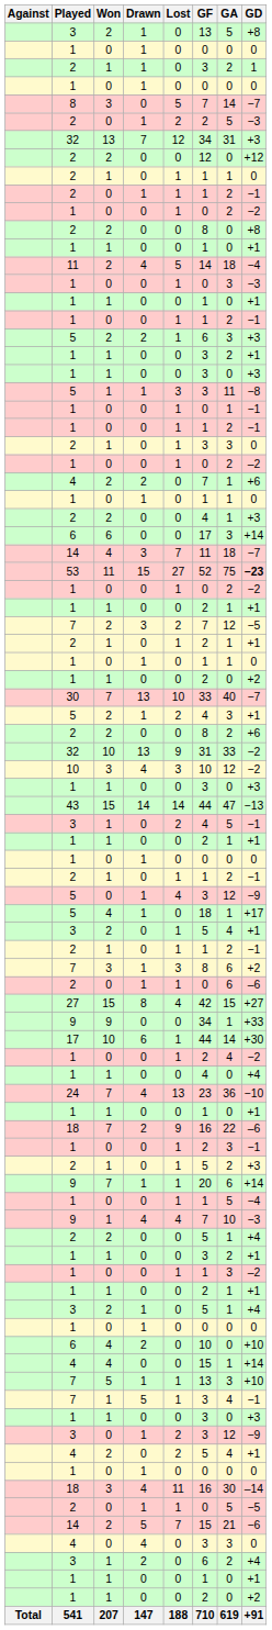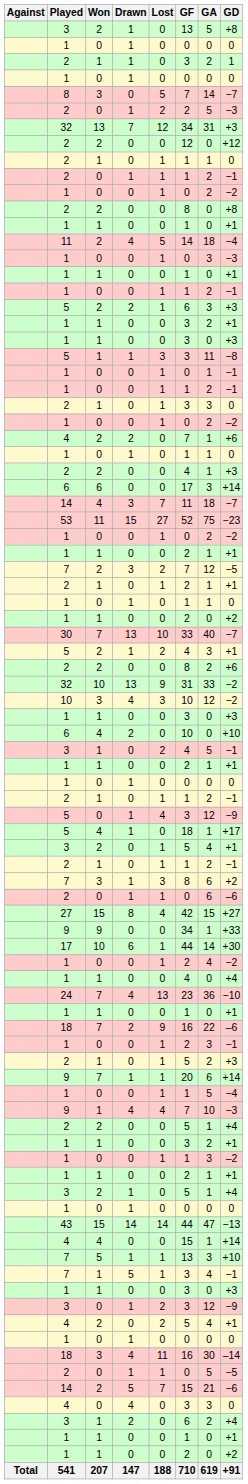 <table class="wikitable sortable" style="font-size:90%; text-align:center;">
 <tr>
 <th>Against</th>
 <th>Played</th>
 <th>Won</th>
 <th>Drawn</th>
 <th>Lost</th>
 <th>GF</th>
 <th>GA</th>
 <th>GD</th>
 </tr>
 <tr bgcolor=CCFFCC>
 <td style="text-align:left;"></td>
 <td>3</td>
 <td>2</td>
 <td>1</td>
 <td>0</td>
 <td>13</td>
 <td>5</td>
 <td>+8</td>
 </tr>
 <tr bgcolor=FFFACD>
 <td style="text-align:left;"></td>
 <td>1</td>
 <td>0</td>
 <td>1</td>
 <td>0</td>
 <td>0</td>
 <td>0</td>
 <td>0</td>
 </tr>
 <tr bgcolor=CCFFCC>
 <td style="text-align:left;"></td>
 <td>2</td>
 <td>1</td>
 <td>1</td>
 <td>0</td>
 <td>3</td>
 <td>2</td>
 <td>1</td>
 </tr>
 <tr bgcolor=FFFACD>
 <td style="text-align:left;"></td>
 <td>1</td>
 <td>0</td>
 <td>1</td>
 <td>0</td>
 <td>0</td>
 <td>0</td>
 <td>0</td>
 </tr>
 <tr bgcolor=FFCCCC>
 <td style="text-align:left;"></td>
 <td>8</td>
 <td>3</td>
 <td>0</td>
 <td>5</td>
 <td>7</td>
 <td>14</td>
 <td>−7</td>
 </tr>
 <tr bgcolor=FFCCCC>
 <td style="text-align:left;"></td>
 <td>2</td>
 <td>0</td>
 <td>1</td>
 <td>2</td>
 <td>2</td>
 <td>5</td>
 <td>−3</td>
 </tr>
 <tr bgcolor=CCFFCC>
 <td style="text-align:left;"></td>
 <td>32</td>
 <td>13</td>
 <td>7</td>
 <td>12</td>
 <td>34</td>
 <td>31</td>
 <td>+3</td>
 </tr>
 <tr bgcolor=CCFFCC>
 <td style="text-align:left;"></td>
 <td>2</td>
 <td>2</td>
 <td>0</td>
 <td>0</td>
 <td>12</td>
 <td>0</td>
 <td>+12</td>
 </tr>
 <tr bgcolor=FFFACD>
 <td style="text-align:left;"></td>
 <td>2</td>
 <td>1</td>
 <td>0</td>
 <td>1</td>
 <td>1</td>
 <td>1</td>
 <td>0</td>
 </tr>
 <tr bgcolor=FFCCCC>
 <td style="text-align:left;"></td>
 <td>2</td>
 <td>0</td>
 <td>1</td>
 <td>1</td>
 <td>1</td>
 <td>2</td>
 <td>−1</td>
 </tr>
 <tr bgcolor=FFCCCC>
 <td style="text-align:left;"></td>
 <td>1</td>
 <td>0</td>
 <td>0</td>
 <td>1</td>
 <td>0</td>
 <td>2</td>
 <td>−2</td>
 </tr>
 <tr bgcolor=CCFFCC>
 <td style="text-align:left;"></td>
 <td>2</td>
 <td>2</td>
 <td>0</td>
 <td>0</td>
 <td>8</td>
 <td>0</td>
 <td>+8</td>
 </tr>
 <tr bgcolor=CCFFCC>
 <td style="text-align:left;"></td>
 <td>1</td>
 <td>1</td>
 <td>0</td>
 <td>0</td>
 <td>1</td>
 <td>0</td>
 <td>+1</td>
 </tr>
 <tr bgcolor=FFCCCC>
 <td style="text-align:left;"></td>
 <td>11</td>
 <td>2</td>
 <td>4</td>
 <td>5</td>
 <td>14</td>
 <td>18</td>
 <td>−4</td>
 </tr>
 <tr bgcolor=FFCCCC>
 <td style="text-align:left;"></td>
 <td>1</td>
 <td>0</td>
 <td>0</td>
 <td>1</td>
 <td>0</td>
 <td>3</td>
 <td>−3</td>
 </tr>
 <tr bgcolor=CCFFCC>
 <td style="text-align:left;"></td>
 <td>1</td>
 <td>1</td>
 <td>0</td>
 <td>0</td>
 <td>1</td>
 <td>0</td>
 <td>+1</td>
 </tr>
 <tr bgcolor=FFCCCC>
 <td style="text-align:left;"></td>
 <td>1</td>
 <td>0</td>
 <td>0</td>
 <td>1</td>
 <td>1</td>
 <td>2</td>
 <td>−1</td>
 </tr>
 <tr bgcolor=CCFFCC>
 <td style="text-align:left;"></td>
 <td>5</td>
 <td>2</td>
 <td>2</td>
 <td>1</td>
 <td>6</td>
 <td>3</td>
 <td>+3</td>
 </tr>
 <tr bgcolor=CCFFCC>
 <td style="text-align:left;"></td>
 <td>1</td>
 <td>1</td>
 <td>0</td>
 <td>0</td>
 <td>3</td>
 <td>2</td>
 <td>+1</td>
 </tr>
 <tr bgcolor=CCFFCC>
 <td style="text-align:left;"></td>
 <td>1</td>
 <td>1</td>
 <td>0</td>
 <td>0</td>
 <td>3</td>
 <td>0</td>
 <td>+3</td>
 </tr>
 <tr bgcolor=FFCCCC>
 <td style="text-align:left;"></td>
 <td>5</td>
 <td>1</td>
 <td>1</td>
 <td>3</td>
 <td>3</td>
 <td>11</td>
 <td>−8</td>
 </tr>
 <tr bgcolor=FFCCCC>
 <td style="text-align:left;"></td>
 <td>1</td>
 <td>0</td>
 <td>0</td>
 <td>1</td>
 <td>0</td>
 <td>1</td>
 <td>−1</td>
 </tr>
 <tr bgcolor=FFCCCC>
 <td style="text-align:left;"></td>
 <td>1</td>
 <td>0</td>
 <td>0</td>
 <td>1</td>
 <td>1</td>
 <td>2</td>
 <td>−1</td>
 </tr>
 <tr bgcolor=FFFACD>
 <td style="text-align:left;"></td>
 <td>2</td>
 <td>1</td>
 <td>0</td>
 <td>1</td>
 <td>3</td>
 <td>3</td>
 <td>0</td>
 </tr>
 <tr bgcolor=FFCCCC>
 <td style="text-align:left;"></td>
 <td>1</td>
 <td>0</td>
 <td>0</td>
 <td>1</td>
 <td>0</td>
 <td>2</td>
 <td>–2</td>
 </tr>
 <tr bgcolor=CCFFCC>
 <td style="text-align:left;"></td>
 <td>4</td>
 <td>2</td>
 <td>2</td>
 <td>0</td>
 <td>7</td>
 <td>1</td>
 <td>+6</td>
 </tr>
 <tr bgcolor=FFFACD>
 <td style="text-align:left;"></td>
 <td>1</td>
 <td>0</td>
 <td>1</td>
 <td>0</td>
 <td>1</td>
 <td>1</td>
 <td>0</td>
 </tr>
 <tr bgcolor=CCFFCC>
 <td style="text-align:left;"></td>
 <td>2</td>
 <td>2</td>
 <td>0</td>
 <td>0</td>
 <td>4</td>
 <td>1</td>
 <td>+3</td>
 </tr>
 <tr bgcolor=CCFFCC>
 <td style="text-align:left;"></td>
 <td>6</td>
 <td>6</td>
 <td>0</td>
 <td>0</td>
 <td>17</td>
 <td>3</td>
 <td>+14</td>
 </tr>
 <tr bgcolor=FFCCCC>
 <td style="text-align:left;"></td>
 <td>14</td>
 <td>4</td>
 <td>3</td>
 <td>7</td>
 <td>11</td>
 <td>18</td>
 <td>−7</td>
 </tr>
 <tr bgcolor=FFCCCC>
 <td style="text-align:left;"></td>
 <td>53</td>
 <td>11</td>
 <td>15</td>
 <td>27</td>
 <td>52</td>
 <td>75</td>
-<td><strong>−23</strong></td>
+<td>−23</td>
 </tr>
 <tr bgcolor=FFCCCC>
 <td style="text-align:left;"></td>
 <td>1</td>
 <td>0</td>
 <td>0</td>
 <td>1</td>
 <td>0</td>
 <td>2</td>
 <td>−2</td>
 </tr>
 <tr bgcolor=CCFFCC>
 <td style="text-align:left;"></td>
 <td>1</td>
 <td>1</td>
 <td>0</td>
 <td>0</td>
 <td>2</td>
 <td>1</td>
 <td>+1</td>
 </tr>
 <tr bgcolor=FFFACD>
 <td style="text-align:left;"></td>
 <td>7</td>
 <td>2</td>
 <td>3</td>
 <td>2</td>
 <td>7</td>
 <td>12</td>
 <td>−5</td>
 </tr>
 <tr bgcolor=FFFACD>
 <td style="text-align:left;"></td>
 <td>2</td>
 <td>1</td>
 <td>0</td>
 <td>1</td>
 <td>2</td>
 <td>1</td>
 <td>+1</td>
 </tr>
 <tr bgcolor=FFFACD>
 <td style="text-align:left;"></td>
 <td>1</td>
 <td>0</td>
 <td>1</td>
 <td>0</td>
 <td>1</td>
 <td>1</td>
 <td>0</td>
 </tr>
 <tr bgcolor=CCFFCC>
 <td style="text-align:left;"></td>
 <td>1</td>
 <td>1</td>
 <td>0</td>
 <td>0</td>
 <td>2</td>
 <td>0</td>
 <td>+2</td>
 </tr>
 <tr bgcolor=FFCCCC>
 <td style="text-align:left;"></td>
 <td>30</td>
 <td>7</td>
 <td>13</td>
 <td>10</td>
 <td>33</td>
 <td>40</td>
 <td>−7</td>
 </tr>
 <tr bgcolor=FFFACD>
 <td style="text-align:left;"></td>
 <td>5</td>
 <td>2</td>
 <td>1</td>
 <td>2</td>
 <td>4</td>
 <td>3</td>
 <td>+1</td>
 </tr>
 <tr bgcolor=CCFFCC>
 <td style="text-align:left;"></td>
 <td>2</td>
 <td>2</td>
 <td>0</td>
 <td>0</td>
 <td>8</td>
 <td>2</td>
 <td>+6</td>
 </tr>
 <tr bgcolor=CCFFCC>
 <td style="text-align:left;"></td>
 <td>32</td>
 <td>10</td>
 <td>13</td>
 <td>9</td>
 <td>31</td>
 <td>33</td>
 <td>−2</td>
 </tr>
 <tr bgcolor=FFFACD>
 <td style="text-align:left;"></td>
 <td>10</td>
 <td>3</td>
 <td>4</td>
 <td>3</td>
 <td>10</td>
 <td>12</td>
 <td>−2</td>
 </tr>
 <tr bgcolor=CCFFCC>
 <td style="text-align:left;"></td>
 <td>1</td>
 <td>1</td>
 <td>0</td>
 <td>0</td>
 <td>3</td>
 <td>0</td>
 <td>+3</td>
 </tr>
 <tr bgcolor=CCFFCC>
 <td style="text-align:left;"></td>
-<td>43</td>
-<td>15</td>
-<td>14</td>
-<td>14</td>
-<td>44</td>
-<td>47</td>
-<td>−13</td>
+<td>6</td>
+<td>4</td>
+<td>2</td>
+<td>0</td>
+<td>10</td>
+<td>0</td>
+<td>+10</td>
 </tr>
 <tr bgcolor=FFCCCC>
 <td style="text-align:left;"></td>
 <td>3</td>
 <td>1</td>
 <td>0</td>
 <td>2</td>
 <td>4</td>
 <td>5</td>
 <td>−1</td>
 </tr>
 <tr bgcolor=CCFFCC>
 <td style="text-align:left;"></td>
 <td>1</td>
 <td>1</td>
 <td>0</td>
 <td>0</td>
 <td>2</td>
 <td>1</td>
 <td>+1</td>
 </tr>
 <tr bgcolor=FFFACD>
 <td style="text-align:left;"></td>
 <td>1</td>
 <td>0</td>
 <td>1</td>
 <td>0</td>
 <td>0</td>
 <td>0</td>
 <td>0</td>
 </tr>
 <tr bgcolor=FFFACD>
 <td style="text-align:left;"></td>
 <td>2</td>
 <td>1</td>
 <td>0</td>
 <td>1</td>
 <td>1</td>
 <td>2</td>
 <td>−1</td>
 </tr>
 <tr bgcolor=FFCCCC>
 <td style="text-align:left;"></td>
 <td>5</td>
 <td>0</td>
 <td>1</td>
 <td>4</td>
 <td>3</td>
 <td>12</td>
 <td>−9</td>
 </tr>
 <tr bgcolor=CCFFCC>
 <td style="text-align:left;"></td>
 <td>5</td>
 <td>4</td>
 <td>1</td>
 <td>0</td>
 <td>18</td>
 <td>1</td>
 <td>+17</td>
 </tr>
 <tr bgcolor=CCFFCC>
 <td style="text-align:left;"></td>
 <td>3</td>
 <td>2</td>
 <td>0</td>
 <td>1</td>
 <td>5</td>
 <td>4</td>
 <td>+1</td>
 </tr>
 <tr bgcolor=FFFACD>
 <td style="text-align:left;"></td>
 <td>2</td>
 <td>1</td>
 <td>0</td>
 <td>1</td>
 <td>1</td>
 <td>2</td>
 <td>−1</td>
 </tr>
 <tr bgcolor=FFFACD>
 <td style="text-align:left;"></td>
 <td>7</td>
 <td>3</td>
 <td>1</td>
 <td>3</td>
 <td>8</td>
 <td>6</td>
 <td>+2</td>
 </tr>
 <tr bgcolor=FFCCCC>
 <td style="text-align:left;"></td>
 <td>2</td>
 <td>0</td>
 <td>1</td>
 <td>1</td>
 <td>0</td>
 <td>6</td>
 <td>–6</td>
 </tr>
 <tr bgcolor=CCFFCC>
 <td style="text-align:left;"></td>
 <td>27</td>
 <td>15</td>
 <td>8</td>
 <td>4</td>
 <td>42</td>
 <td>15</td>
 <td>+27</td>
 </tr>
 <tr bgcolor=CCFFCC>
 <td style="text-align:left;"></td>
 <td>9</td>
 <td>9</td>
 <td>0</td>
 <td>0</td>
 <td>34</td>
 <td>1</td>
 <td>+33</td>
 </tr>
 <tr bgcolor=CCFFCC>
 <td style="text-align:left;"></td>
 <td>17</td>
 <td>10</td>
 <td>6</td>
 <td>1</td>
 <td>44</td>
 <td>14</td>
 <td>+30</td>
 </tr>
 <tr bgcolor=FFCCCC>
 <td style="text-align:left;"></td>
 <td>1</td>
 <td>0</td>
 <td>0</td>
 <td>1</td>
 <td>2</td>
 <td>4</td>
 <td>−2</td>
 </tr>
 <tr bgcolor=CCFFCC>
 <td style="text-align:left;"></td>
 <td>1</td>
 <td>1</td>
 <td>0</td>
 <td>0</td>
 <td>4</td>
 <td>0</td>
 <td>+4</td>
 </tr>
 <tr bgcolor=FFCCCC>
 <td style="text-align:left;"></td>
 <td>24</td>
 <td>7</td>
 <td>4</td>
 <td>13</td>
 <td>23</td>
 <td>36</td>
 <td>−10</td>
 </tr>
 <tr bgcolor=CCFFCC>
 <td style="text-align:left;"></td>
 <td>1</td>
 <td>1</td>
 <td>0</td>
 <td>0</td>
 <td>1</td>
 <td>0</td>
 <td>+1</td>
 </tr>
 <tr bgcolor=FFCCCC>
 <td style="text-align:left;"></td>
 <td>18</td>
 <td>7</td>
 <td>2</td>
 <td>9</td>
 <td>16</td>
 <td>22</td>
 <td>–6</td>
 </tr>
 <tr bgcolor=FFCCCC>
 <td style="text-align:left;"></td>
 <td>1</td>
 <td>0</td>
 <td>0</td>
 <td>1</td>
 <td>2</td>
 <td>3</td>
 <td>−1</td>
 </tr>
 <tr bgcolor=FFFACD>
 <td style="text-align:left;"></td>
 <td>2</td>
 <td>1</td>
 <td>0</td>
 <td>1</td>
 <td>5</td>
 <td>2</td>
 <td>+3</td>
 </tr>
 <tr bgcolor=CCFFCC>
 <td style="text-align:left;"></td>
 <td>9</td>
 <td>7</td>
 <td>1</td>
 <td>1</td>
 <td>20</td>
 <td>6</td>
 <td>+14</td>
 </tr>
 <tr bgcolor=FFCCCC>
 <td style="text-align:left;"></td>
 <td>1</td>
 <td>0</td>
 <td>0</td>
 <td>1</td>
 <td>1</td>
 <td>5</td>
 <td>−4</td>
 </tr>
 <tr bgcolor=FFCCCC>
 <td style="text-align:left;"></td>
 <td>9</td>
 <td>1</td>
 <td>4</td>
 <td>4</td>
 <td>7</td>
 <td>10</td>
 <td>−3</td>
 </tr>
 <tr bgcolor=CCFFCC>
 <td style="text-align:left;"></td>
 <td>2</td>
 <td>2</td>
 <td>0</td>
 <td>0</td>
 <td>5</td>
 <td>1</td>
 <td>+4</td>
 </tr>
 <tr bgcolor=CCFFCC>
 <td style="text-align:left;"></td>
 <td>1</td>
 <td>1</td>
 <td>0</td>
 <td>0</td>
 <td>3</td>
 <td>2</td>
 <td>+1</td>
 </tr>
 <tr bgcolor=FFCCCC>
 <td style="text-align:left;"></td>
 <td>1</td>
 <td>0</td>
 <td>0</td>
 <td>1</td>
 <td>1</td>
 <td>3</td>
 <td>–2</td>
 </tr>
 <tr bgcolor=CCFFCC>
 <td style="text-align:left;"></td>
 <td>1</td>
 <td>1</td>
 <td>0</td>
 <td>0</td>
 <td>2</td>
 <td>1</td>
 <td>+1</td>
 </tr>
 <tr bgcolor=CCFFCC>
 <td style="text-align:left;"></td>
 <td>3</td>
 <td>2</td>
 <td>1</td>
 <td>0</td>
 <td>5</td>
 <td>1</td>
 <td>+4</td>
 </tr>
 <tr bgcolor=FFFACD>
 <td style="text-align:left;"></td>
 <td>1</td>
 <td>0</td>
 <td>1</td>
 <td>0</td>
 <td>0</td>
 <td>0</td>
 <td>0</td>
 </tr>
 <tr bgcolor=CCFFCC>
 <td style="text-align:left;"></td>
-<td>6</td>
-<td>4</td>
-<td>2</td>
-<td>0</td>
-<td>10</td>
-<td>0</td>
-<td>+10</td>
+<td>43</td>
+<td>15</td>
+<td>14</td>
+<td>14</td>
+<td>44</td>
+<td>47</td>
+<td>−13</td>
 </tr>
 <tr bgcolor=CCFFCC>
 <td style="text-align:left;"></td>
 <td>4</td>
 <td>4</td>
 <td>0</td>
 <td>0</td>
 <td>15</td>
 <td>1</td>
 <td>+14</td>
 </tr>
 <tr bgcolor=CCFFCC>
 <td style="text-align:left;"></td>
 <td>7</td>
 <td>5</td>
 <td>1</td>
 <td>1</td>
 <td>13</td>
 <td>3</td>
 <td>+10</td>
 </tr>
 <tr bgcolor=FFFACD>
 <td style="text-align:left;"></td>
 <td>7</td>
 <td>1</td>
 <td>5</td>
 <td>1</td>
 <td>3</td>
 <td>4</td>
 <td>−1</td>
 </tr>
 <tr bgcolor=CCFFCC>
 <td style="text-align:left;"></td>
 <td>1</td>
 <td>1</td>
 <td>0</td>
 <td>0</td>
 <td>3</td>
 <td>0</td>
 <td>+3</td>
 </tr>
 <tr bgcolor=FFCCCC>
 <td style="text-align:left;"></td>
 <td>3</td>
 <td>0</td>
 <td>1</td>
 <td>2</td>
 <td>3</td>
 <td>12</td>
 <td>−9</td>
 </tr>
 <tr bgcolor=FFFACD>
 <td style="text-align:left;"></td>
 <td>4</td>
 <td>2</td>
 <td>0</td>
 <td>2</td>
 <td>5</td>
 <td>4</td>
 <td>+1</td>
 </tr>
 <tr bgcolor=FFFACD>
 <td style="text-align:left;"></td>
 <td>1</td>
 <td>0</td>
 <td>1</td>
 <td>0</td>
 <td>0</td>
 <td>0</td>
 <td>0</td>
 </tr>
 <tr bgcolor=FFCCCC>
 <td style="text-align:left;"></td>
 <td>18</td>
 <td>3</td>
 <td>4</td>
 <td>11</td>
 <td>16</td>
 <td>30</td>
 <td>–14</td>
 </tr>
 <tr bgcolor=FFCCCC>
 <td style="text-align:left;"></td>
 <td>2</td>
 <td>0</td>
 <td>1</td>
 <td>1</td>
 <td>0</td>
 <td>5</td>
 <td>−5</td>
 </tr>
 <tr bgcolor=FFCCCC>
 <td style="text-align:left;"></td>
 <td>14</td>
 <td>2</td>
 <td>5</td>
 <td>7</td>
 <td>15</td>
 <td>21</td>
 <td>−6</td>
 </tr>
 <tr bgcolor=FFFACD>
 <td style="text-align:left;"></td>
 <td>4</td>
 <td>0</td>
 <td>4</td>
 <td>0</td>
 <td>3</td>
 <td>3</td>
 <td>0</td>
 </tr>
 <tr bgcolor=CCFFCC>
 <td style="text-align:left;"></td>
 <td>3</td>
 <td>1</td>
 <td>2</td>
 <td>0</td>
 <td>6</td>
 <td>2</td>
 <td>+4</td>
 </tr>
 <tr bgcolor=CCFFCC>
 <td style="text-align:left;"></td>
 <td>1</td>
 <td>1</td>
 <td>0</td>
 <td>0</td>
 <td>1</td>
 <td>0</td>
 <td>+1</td>
 </tr>
 <tr bgcolor=CCFFCC>
 <td style="text-align:left;"></td>
 <td>1</td>
 <td>1</td>
 <td>0</td>
 <td>0</td>
 <td>2</td>
 <td>0</td>
 <td>+2</td>
 </tr>
 <tr>
 <th>Total</th>
 <th>541</th>
 <th>207</th>
 <th>147</th>
 <th>188</th>
 <th>710</th>
 <th>619</th>
 <th>+91</th>
 </tr>
 </table>
